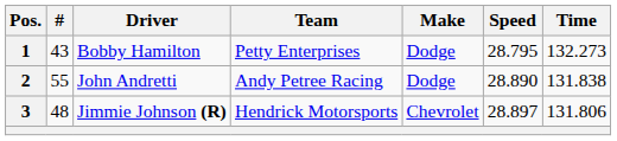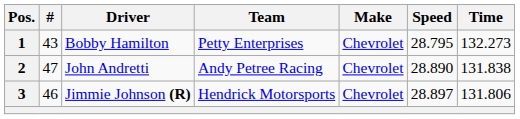 <table class="wikitable" style="font-size:95%">
 <tr>
 <th>Pos.</th>
 <th>#</th>
 <th>Driver</th>
 <th>Team</th>
 <th>Make</th>
 <th>Speed</th>
 <th>Time</th>
 </tr>
 <tr>
 <th>1</th>
 <td>43</td>
 <td><a href='#'>Bobby Hamilton</a></td>
 <td><a href='#'>Petty Enterprises</a></td>
-<td><a href='#'>Dodge</a></td>
+<td><a href='#'>Chevrolet</a></td>
 <td>28.795</td>
 <td>132.273</td>
 </tr>
 <tr>
 <th>2</th>
-<td>55</td>
+<td>47</td>
 <td><a href='#'>John Andretti</a></td>
 <td><a href='#'>Andy Petree Racing</a></td>
-<td><a href='#'>Dodge</a></td>
+<td><a href='#'>Chevrolet</a></td>
 <td>28.890</td>
 <td>131.838</td>
 </tr>
 <tr>
 <th>3</th>
-<td>48</td>
+<td>46</td>
 <td><a href='#'>Jimmie Johnson</a> <strong>(R)</strong></td>
 <td><a href='#'>Hendrick Motorsports</a></td>
 <td><a href='#'>Chevrolet</a></td>
 <td>28.897</td>
 <td>131.806</td>
 </tr>
 <tr>
 <th colspan="7"></th>
 </tr>
 </table>
